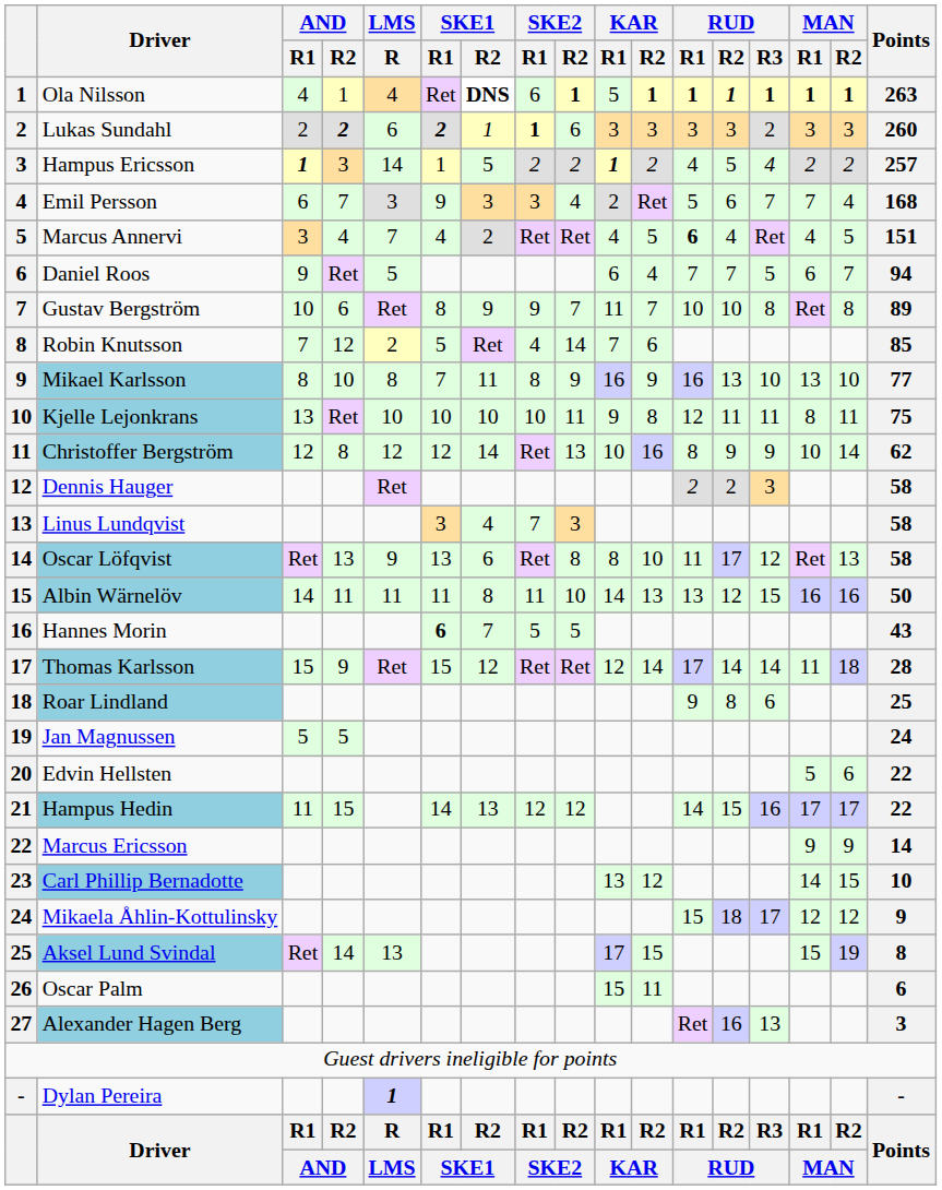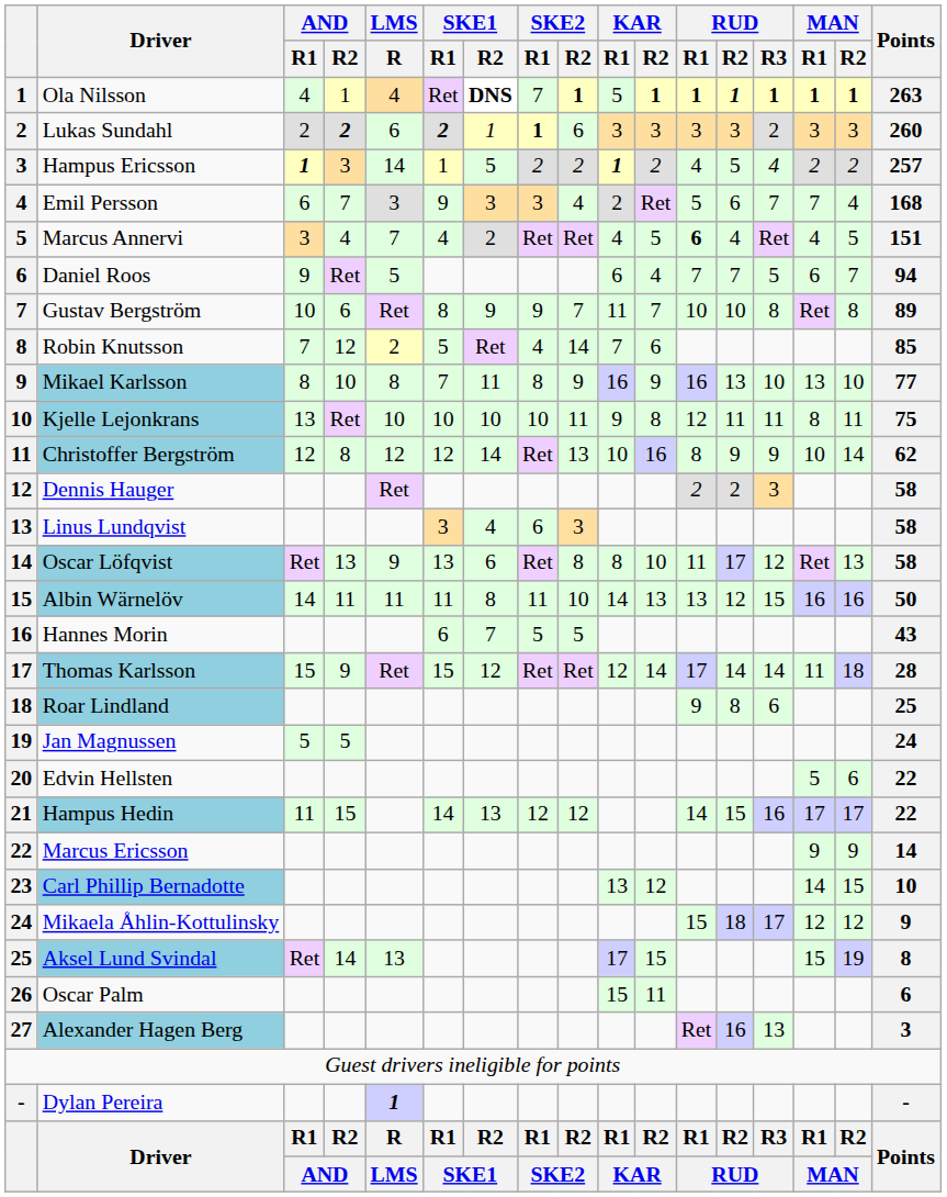 <table class="wikitable" style="font-size: 85%; text-align:center;">
 <tr>
 <th rowspan="2"></th>
 <th rowspan="2">Driver</th>
 <th colspan="2"><a href='#'>AND</a><br></th>
 <th><a href='#'>LMS</a><br></th>
 <th colspan="2"><a href='#'>SKE1</a><br></th>
 <th colspan="2"><a href='#'>SKE2</a><br></th>
 <th colspan="2"><a href='#'>KAR</a><br></th>
 <th colspan="3"><a href='#'>RUD</a><br></th>
 <th colspan="2"><a href='#'>MAN</a><br></th>
 <th rowspan="2">Points</th>
 </tr>
 <tr>
 <th>R1</th>
 <th>R2</th>
 <th>R</th>
 <th>R1</th>
 <th>R2</th>
 <th>R1</th>
 <th>R2</th>
 <th>R1</th>
 <th>R2</th>
 <th>R1</th>
 <th>R2</th>
 <th>R3</th>
 <th>R1</th>
 <th>R2</th>
 </tr>
 <tr>
 <th>1</th>
 <td align="left"> Ola Nilsson</td>
 <td style="background:#dfffdf;">4</td>
 <td style="background:#ffffbf;">1</td>
 <td style="background:#ffdf9f;">4</td>
 <td style="background:#efcfff;">Ret</td>
 <td style="background:#ffffff;"><strong>DNS</strong></td>
-<td style="background:#dfffdf;">6</td>
+<td style="background:#dfffdf;">7</td>
 <td style="background:#ffffbf;"><strong>1</strong></td>
 <td style="background:#dfffdf;">5</td>
 <td style="background:#ffffbf;"><strong>1</strong></td>
 <td style="background:#ffffbf;"><strong>1</strong></td>
 <td style="background:#ffffbf;"><strong><em>1</em></strong></td>
 <td style="background:#ffffbf;"><strong>1</strong></td>
 <td style="background:#ffffbf;"><strong>1</strong></td>
 <td style="background:#ffffbf;"><strong>1</strong></td>
 <th>263</th>
 </tr>
 <tr>
 <th>2</th>
 <td align="left"> Lukas Sundahl</td>
 <td style="background:#dfdfdf;">2</td>
 <td style="background:#dfdfdf;"><strong><em>2</em></strong></td>
 <td style="background:#dfffdf;">6</td>
 <td style="background:#dfdfdf;"><strong><em>2</em></strong></td>
 <td style="background:#ffffbf;"><em>1</em></td>
 <td style="background:#ffffbf;"><strong>1</strong></td>
 <td style="background:#dfffdf;">6</td>
 <td style="background:#ffdf9f;">3</td>
 <td style="background:#ffdf9f;">3</td>
 <td style="background:#ffdf9f;">3</td>
 <td style="background:#ffdf9f;">3</td>
 <td style="background:#dfdfdf;">2</td>
 <td style="background:#ffdf9f;">3</td>
 <td style="background:#ffdf9f;">3</td>
 <th>260</th>
 </tr>
 <tr>
 <th>3</th>
 <td align="left"> Hampus Ericsson</td>
 <td style="background:#ffffbf;"><strong><em>1</em></strong></td>
 <td style="background:#ffdf9f;">3</td>
 <td style="background:#dfffdf;">14</td>
 <td style="background:#ffffbf;">1</td>
 <td style="background:#dfffdf;">5</td>
 <td style="background:#dfdfdf;"><em>2</em></td>
 <td style="background:#dfdfdf;"><em>2</em></td>
 <td style="background:#ffffbf;"><strong><em>1</em></strong></td>
 <td style="background:#dfdfdf;"><em>2</em></td>
 <td style="background:#dfffdf;">4</td>
 <td style="background:#dfffdf;">5</td>
 <td style="background:#dfffdf;"><em>4</em></td>
 <td style="background:#dfdfdf;"><em>2</em></td>
 <td style="background:#dfdfdf;"><em>2</em></td>
 <th>257</th>
 </tr>
 <tr>
 <th>4</th>
 <td align="left"> Emil Persson</td>
 <td style="background:#dfffdf;">6</td>
 <td style="background:#dfffdf;">7</td>
 <td style="background:#dfdfdf;">3</td>
 <td style="background:#dfffdf;">9</td>
 <td style="background:#ffdf9f;">3</td>
 <td style="background:#ffdf9f;">3</td>
 <td style="background:#dfffdf;">4</td>
 <td style="background:#dfdfdf;">2</td>
 <td style="background:#efcfff;">Ret</td>
 <td style="background:#dfffdf;">5</td>
 <td style="background:#dfffdf;">6</td>
 <td style="background:#dfffdf;">7</td>
 <td style="background:#dfffdf;">7</td>
 <td style="background:#dfffdf;">4</td>
 <th>168</th>
 </tr>
 <tr>
 <th>5</th>
 <td align="left"> Marcus Annervi</td>
 <td style="background:#ffdf9f;">3</td>
 <td style="background:#dfffdf;">4</td>
 <td style="background:#dfffdf;">7</td>
 <td style="background:#dfffdf;">4</td>
 <td style="background:#dfdfdf;">2</td>
 <td style="background:#efcfff;">Ret</td>
 <td style="background:#efcfff;">Ret</td>
 <td style="background:#dfffdf;">4</td>
 <td style="background:#dfffdf;">5</td>
 <td style="background:#dfffdf;"><strong>6</strong></td>
 <td style="background:#dfffdf;">4</td>
 <td style="background:#efcfff;">Ret</td>
 <td style="background:#dfffdf;">4</td>
 <td style="background:#dfffdf;">5</td>
 <th>151</th>
 </tr>
 <tr>
 <th>6</th>
 <td align="left"> Daniel Roos</td>
 <td style="background:#dfffdf;">9</td>
 <td style="background:#efcfff;">Ret</td>
 <td style="background:#dfffdf;">5</td>
 <td></td>
 <td></td>
 <td></td>
 <td></td>
 <td style="background:#dfffdf;">6</td>
 <td style="background:#dfffdf;">4</td>
 <td style="background:#dfffdf;">7</td>
 <td style="background:#dfffdf;">7</td>
 <td style="background:#dfffdf;">5</td>
 <td style="background:#dfffdf;">6</td>
 <td style="background:#dfffdf;">7</td>
 <th>94</th>
 </tr>
 <tr>
 <th>7</th>
 <td align="left"> Gustav Bergström</td>
 <td style="background:#dfffdf;">10</td>
 <td style="background:#dfffdf;">6</td>
 <td style="background:#efcfff;">Ret</td>
 <td style="background:#dfffdf;">8</td>
 <td style="background:#dfffdf;">9</td>
 <td style="background:#dfffdf;">9</td>
 <td style="background:#dfffdf;">7</td>
 <td style="background:#dfffdf;">11</td>
 <td style="background:#dfffdf;">7</td>
 <td style="background:#dfffdf;">10</td>
 <td style="background:#dfffdf;">10</td>
 <td style="background:#dfffdf;">8</td>
 <td style="background:#efcfff;">Ret</td>
 <td style="background:#dfffdf;">8</td>
 <th>89</th>
 </tr>
 <tr>
 <th>8</th>
 <td align="left"> Robin Knutsson</td>
 <td style="background:#dfffdf;">7</td>
 <td style="background:#dfffdf;">12</td>
 <td style="background:#ffffbf;">2</td>
 <td style="background:#dfffdf;">5</td>
 <td style="background:#efcfff;">Ret</td>
 <td style="background:#dfffdf;">4</td>
 <td style="background:#dfffdf;">14</td>
 <td style="background:#dfffdf;">7</td>
 <td style="background:#dfffdf;">6</td>
 <td></td>
 <td></td>
 <td></td>
 <td></td>
 <td></td>
 <th>85</th>
 </tr>
 <tr>
 <th>9</th>
 <td align="left" style="background:#8FCFDF;"> Mikael Karlsson</td>
 <td style="background:#dfffdf;">8</td>
 <td style="background:#dfffdf;">10</td>
 <td style="background:#dfffdf;">8</td>
 <td style="background:#dfffdf;">7</td>
 <td style="background:#dfffdf;">11</td>
 <td style="background:#dfffdf;">8</td>
 <td style="background:#dfffdf;">9</td>
 <td style="background:#cfcfff;">16</td>
 <td style="background:#dfffdf;">9</td>
 <td style="background:#cfcfff;">16</td>
 <td style="background:#dfffdf;">13</td>
 <td style="background:#dfffdf;">10</td>
 <td style="background:#dfffdf;">13</td>
 <td style="background:#dfffdf;">10</td>
 <th>77</th>
 </tr>
 <tr>
 <th>10</th>
 <td align="left" style="background:#8FCFDF;"> Kjelle Lejonkrans</td>
 <td style="background:#dfffdf;">13</td>
 <td style="background:#efcfff;">Ret</td>
 <td style="background:#dfffdf;">10</td>
 <td style="background:#dfffdf;">10</td>
 <td style="background:#dfffdf;">10</td>
 <td style="background:#dfffdf;">10</td>
 <td style="background:#dfffdf;">11</td>
 <td style="background:#dfffdf;">9</td>
 <td style="background:#dfffdf;">8</td>
 <td style="background:#dfffdf;">12</td>
 <td style="background:#dfffdf;">11</td>
 <td style="background:#dfffdf;">11</td>
 <td style="background:#dfffdf;">8</td>
 <td style="background:#dfffdf;">11</td>
 <th>75</th>
 </tr>
 <tr>
 <th>11</th>
 <td align="left" style="background:#8FCFDF;"> Christoffer Bergström</td>
 <td style="background:#dfffdf;">12</td>
 <td style="background:#dfffdf;">8</td>
 <td style="background:#dfffdf;">12</td>
 <td style="background:#dfffdf;">12</td>
 <td style="background:#dfffdf;">14</td>
 <td style="background:#efcfff;">Ret</td>
 <td style="background:#dfffdf;">13</td>
 <td style="background:#dfffdf;">10</td>
 <td style="background:#cfcfff;">16</td>
 <td style="background:#dfffdf;">8</td>
 <td style="background:#dfffdf;">9</td>
 <td style="background:#dfffdf;">9</td>
 <td style="background:#dfffdf;">10</td>
 <td style="background:#dfffdf;">14</td>
 <th>62</th>
 </tr>
 <tr>
 <th>12</th>
 <td align="left"> <a href='#'>Dennis Hauger</a></td>
 <td></td>
 <td></td>
 <td style="background:#efcfff;">Ret</td>
 <td></td>
 <td></td>
 <td></td>
 <td></td>
 <td></td>
 <td></td>
 <td style="background:#dfdfdf;"><em>2</em></td>
 <td style="background:#dfdfdf;">2</td>
 <td style="background:#ffdf9f;">3</td>
 <td></td>
 <td></td>
 <th>58</th>
 </tr>
 <tr>
 <th>13</th>
 <td align="left"> <a href='#'>Linus Lundqvist</a></td>
 <td></td>
 <td></td>
 <td></td>
 <td style="background:#ffdf9f;">3</td>
 <td style="background:#dfffdf;">4</td>
-<td style="background:#dfffdf;">7</td>
+<td style="background:#dfffdf;">6</td>
 <td style="background:#ffdf9f;">3</td>
 <td></td>
 <td></td>
 <td></td>
 <td></td>
 <td></td>
 <td></td>
 <td></td>
 <th>58</th>
 </tr>
 <tr>
 <th>14</th>
 <td align="left" style="background:#8FCFDF;"> Oscar Löfqvist</td>
 <td style="background:#efcfff;">Ret</td>
 <td style="background:#dfffdf;">13</td>
 <td style="background:#dfffdf;">9</td>
 <td style="background:#dfffdf;">13</td>
 <td style="background:#dfffdf;">6</td>
 <td style="background:#efcfff;">Ret</td>
 <td style="background:#dfffdf;">8</td>
 <td style="background:#dfffdf;">8</td>
 <td style="background:#dfffdf;">10</td>
 <td style="background:#dfffdf;">11</td>
 <td style="background:#cfcfff;">17</td>
 <td style="background:#dfffdf;">12</td>
 <td style="background:#efcfff;">Ret</td>
 <td style="background:#dfffdf;">13</td>
 <th>58</th>
 </tr>
 <tr>
 <th>15</th>
 <td align="left" style="background:#8FCFDF;"> Albin Wärnelöv</td>
 <td style="background:#dfffdf;">14</td>
 <td style="background:#dfffdf;">11</td>
 <td style="background:#dfffdf;">11</td>
 <td style="background:#dfffdf;">11</td>
 <td style="background:#dfffdf;">8</td>
 <td style="background:#dfffdf;">11</td>
 <td style="background:#dfffdf;">10</td>
 <td style="background:#dfffdf;">14</td>
 <td style="background:#dfffdf;">13</td>
 <td style="background:#dfffdf;">13</td>
 <td style="background:#dfffdf;">12</td>
 <td style="background:#dfffdf;">15</td>
 <td style="background:#cfcfff;">16</td>
 <td style="background:#cfcfff;">16</td>
 <th>50</th>
 </tr>
 <tr>
 <th>16</th>
 <td align="left"> Hannes Morin</td>
 <td></td>
 <td></td>
 <td></td>
-<td style="background:#dfffdf;"><strong>6</strong></td>
+<td style="background:#dfffdf;">6</td>
 <td style="background:#dfffdf;">7</td>
 <td style="background:#dfffdf;">5</td>
 <td style="background:#dfffdf;">5</td>
 <td></td>
 <td></td>
 <td></td>
 <td></td>
 <td></td>
 <td></td>
 <td></td>
 <th>43</th>
 </tr>
 <tr>
 <th>17</th>
 <td align="left" style="background:#8FCFDF;"> Thomas Karlsson</td>
 <td style="background:#dfffdf;">15</td>
 <td style="background:#dfffdf;">9</td>
 <td style="background:#efcfff;">Ret</td>
 <td style="background:#dfffdf;">15</td>
 <td style="background:#dfffdf;">12</td>
 <td style="background:#efcfff;">Ret</td>
 <td style="background:#efcfff;">Ret</td>
 <td style="background:#dfffdf;">12</td>
 <td style="background:#dfffdf;">14</td>
 <td style="background:#cfcfff;">17</td>
 <td style="background:#dfffdf;">14</td>
 <td style="background:#dfffdf;">14</td>
 <td style="background:#dfffdf;">11</td>
 <td style="background:#cfcfff;">18</td>
 <th>28</th>
 </tr>
 <tr>
 <th>18</th>
 <td align="left" style="background:#8FCFDF;"> Roar Lindland</td>
 <td></td>
 <td></td>
 <td></td>
 <td></td>
 <td></td>
 <td></td>
 <td></td>
 <td></td>
 <td></td>
 <td style="background:#dfffdf;">9</td>
 <td style="background:#dfffdf;">8</td>
 <td style="background:#dfffdf;">6</td>
 <td></td>
 <td></td>
 <th>25</th>
 </tr>
 <tr>
 <th>19</th>
 <td align="left"> <a href='#'>Jan Magnussen</a></td>
 <td style="background:#dfffdf;">5</td>
 <td style="background:#dfffdf;">5</td>
 <td></td>
 <td></td>
 <td></td>
 <td></td>
 <td></td>
 <td></td>
 <td></td>
 <td></td>
 <td></td>
 <td></td>
 <td></td>
 <td></td>
 <th>24</th>
 </tr>
 <tr>
 <th>20</th>
 <td align="left"> Edvin Hellsten</td>
 <td></td>
 <td></td>
 <td></td>
 <td></td>
 <td></td>
 <td></td>
 <td></td>
 <td></td>
 <td></td>
 <td></td>
 <td></td>
 <td></td>
 <td style="background:#dfffdf;">5</td>
 <td style="background:#dfffdf;">6</td>
 <th>22</th>
 </tr>
 <tr>
 <th>21</th>
 <td align="left" style="background:#8FCFDF;"> Hampus Hedin</td>
 <td style="background:#dfffdf;">11</td>
 <td style="background:#dfffdf;">15</td>
 <td></td>
 <td style="background:#dfffdf;">14</td>
 <td style="background:#dfffdf;">13</td>
 <td style="background:#dfffdf;">12</td>
 <td style="background:#dfffdf;">12</td>
 <td></td>
 <td></td>
 <td style="background:#dfffdf;">14</td>
 <td style="background:#dfffdf;">15</td>
 <td style="background:#cfcfff;">16</td>
 <td style="background:#cfcfff;">17</td>
 <td style="background:#cfcfff;">17</td>
 <th>22</th>
 </tr>
 <tr>
 <th>22</th>
 <td align="left"> <a href='#'>Marcus Ericsson</a></td>
 <td></td>
 <td></td>
 <td></td>
 <td></td>
 <td></td>
 <td></td>
 <td></td>
 <td></td>
 <td></td>
 <td></td>
 <td></td>
 <td></td>
 <td style="background:#dfffdf;">9</td>
 <td style="background:#dfffdf;">9</td>
 <th>14</th>
 </tr>
 <tr>
 <th>23</th>
 <td align="left" style="background:#8FCFDF;"> <a href='#'>Carl Phillip Bernadotte</a></td>
 <td></td>
 <td></td>
 <td></td>
 <td></td>
 <td></td>
 <td></td>
 <td></td>
 <td style="background:#dfffdf;">13</td>
 <td style="background:#dfffdf;">12</td>
 <td></td>
 <td></td>
 <td></td>
 <td style="background:#dfffdf;">14</td>
 <td style="background:#dfffdf;">15</td>
 <th>10</th>
 </tr>
 <tr>
 <th>24</th>
 <td align="left"> <a href='#'>Mikaela Åhlin-Kottulinsky</a></td>
 <td></td>
 <td></td>
 <td></td>
 <td></td>
 <td></td>
 <td></td>
 <td></td>
 <td></td>
 <td></td>
 <td style="background:#dfffdf;">15</td>
 <td style="background:#cfcfff;">18</td>
 <td style="background:#cfcfff;">17</td>
 <td style="background:#dfffdf;">12</td>
 <td style="background:#dfffdf;">12</td>
 <th>9</th>
 </tr>
 <tr>
 <th>25</th>
 <td align="left" style="background:#8FCFDF;"> <a href='#'>Aksel Lund Svindal</a></td>
 <td style="background:#efcfff;">Ret</td>
 <td style="background:#dfffdf;">14</td>
 <td style="background:#dfffdf;">13</td>
 <td></td>
 <td></td>
 <td></td>
 <td></td>
 <td style="background:#cfcfff;">17</td>
 <td style="background:#dfffdf;">15</td>
 <td></td>
 <td></td>
 <td></td>
 <td style="background:#dfffdf;">15</td>
 <td style="background:#cfcfff;">19</td>
 <th>8</th>
 </tr>
 <tr>
 <th>26</th>
 <td align="left"> Oscar Palm</td>
 <td></td>
 <td></td>
 <td></td>
 <td></td>
 <td></td>
 <td></td>
 <td></td>
 <td style="background:#dfffdf;">15</td>
 <td style="background:#dfffdf;">11</td>
 <td></td>
 <td></td>
 <td></td>
 <td></td>
 <td></td>
 <th>6</th>
 </tr>
 <tr>
 <th>27</th>
 <td align="left" style="background:#8FCFDF;"> Alexander Hagen Berg</td>
 <td></td>
 <td></td>
 <td></td>
 <td></td>
 <td></td>
 <td></td>
 <td></td>
 <td></td>
 <td></td>
 <td style="background:#efcfff;">Ret</td>
 <td style="background:#cfcfff;">16</td>
 <td style="background:#dfffdf;">13</td>
 <td></td>
 <td></td>
 <th>3</th>
 </tr>
 <tr>
 <td colspan="17"><em>Guest drivers ineligible for points</em></td>
 </tr>
 <tr>
 <th>-</th>
 <td align="left"> <a href='#'>Dylan Pereira</a></td>
 <td></td>
 <td></td>
 <td style="background:#cfcfff;"><strong><em>1</em></strong></td>
 <td></td>
 <td></td>
 <td></td>
 <td></td>
 <td></td>
 <td></td>
 <td></td>
 <td></td>
 <td></td>
 <td></td>
 <td></td>
 <th>-</th>
 </tr>
 <tr>
 <th rowspan="2"></th>
 <th rowspan="2">Driver</th>
 <th>R1</th>
 <th>R2</th>
 <th>R</th>
 <th>R1</th>
 <th>R2</th>
 <th>R1</th>
 <th>R2</th>
 <th>R1</th>
 <th>R2</th>
 <th>R1</th>
 <th>R2</th>
 <th>R3</th>
 <th>R1</th>
 <th>R2</th>
 <th rowspan="2">Points</th>
 </tr>
 <tr>
 <th colspan="2"><a href='#'>AND</a><br></th>
 <th><a href='#'>LMS</a><br></th>
 <th colspan="2"><a href='#'>SKE1</a><br></th>
 <th colspan="2"><a href='#'>SKE2</a><br></th>
 <th colspan="2"><a href='#'>KAR</a><br></th>
 <th colspan="3"><a href='#'>RUD</a><br></th>
 <th colspan="2"><a href='#'>MAN</a><br></th>
 </tr>
 </table>
